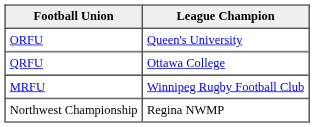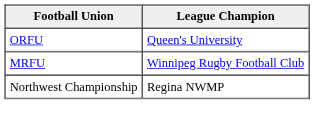 <table border="1" cellpadding="5" cellspacing="0" align="center">
 <tr>
 <th scope="col" style="background:#efefef;">Football Union</th>
 <th scope="col" style="background:#efefef;">League Champion</th>
 </tr>
 <tr>
 <td><a href='#'>ORFU</a></td>
 <td><a href='#'>Queen's University</a></td>
-</tr>
-<tr>
-<td><a href='#'>QRFU</a></td>
-<td><a href='#'>Ottawa College</a></td>
 </tr>
 <tr>
 </tr>
 <tr>
 <td><a href='#'>MRFU</a></td>
 <td><a href='#'>Winnipeg Rugby Football Club</a></td>
 </tr>
 <tr>
 <td>Northwest Championship</td>
 <td>Regina NWMP</td>
 </tr>
 <tr>
 </tr>
 </table>
